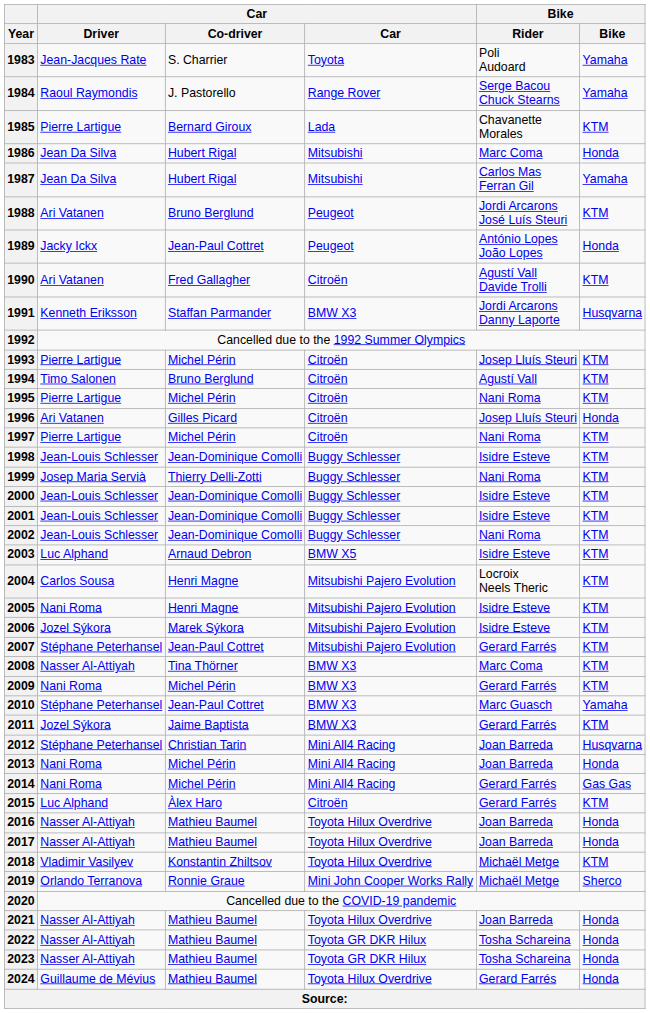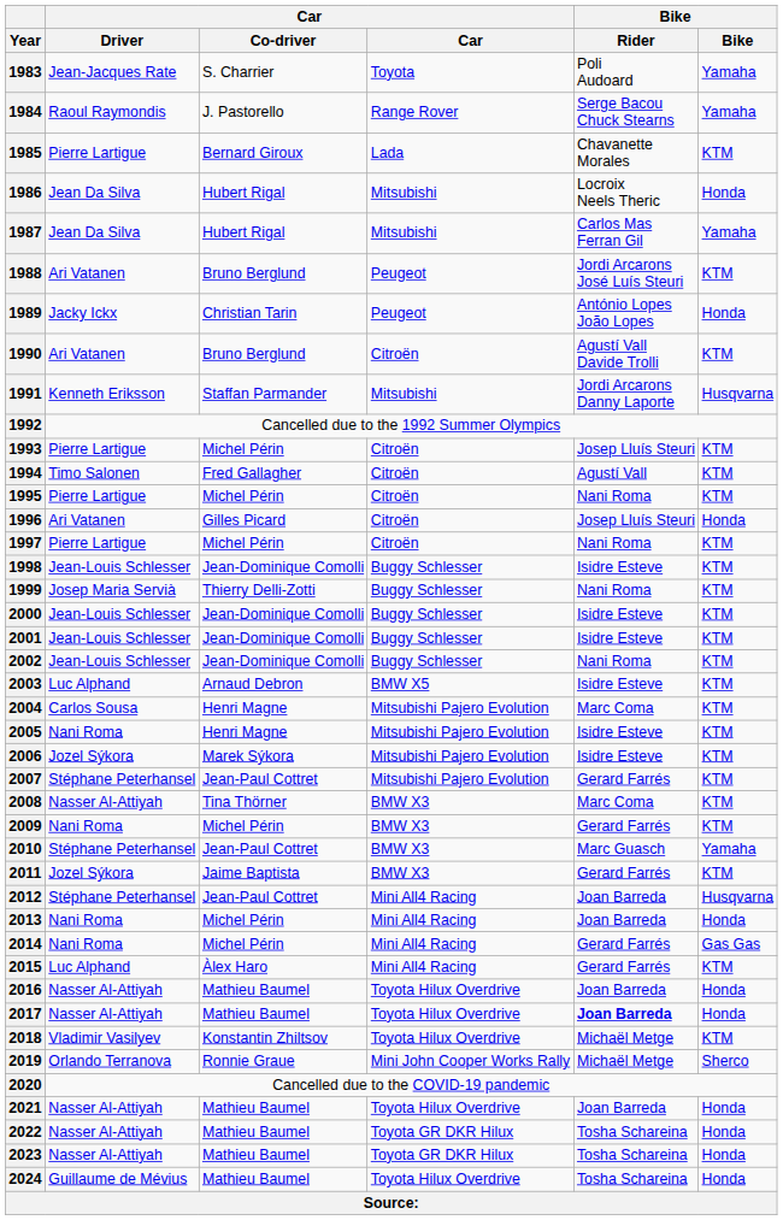 <table class="wikitable">
 <tr>
 <th></th>
 <th colspan=3>Car</th>
 <th colspan=2>Bike</th>
 </tr>
 <tr>
 <th>Year</th>
 <th>Driver</th>
 <th>Co-driver</th>
 <th>Car</th>
 <th>Rider</th>
 <th>Bike</th>
 </tr>
 <tr>
 <th>1983</th>
 <td> <a href='#'>Jean-Jacques Rate</a></td>
 <td> S. Charrier</td>
 <td><a href='#'>Toyota</a></td>
 <td> Poli<br> Audoard</td>
 <td><a href='#'>Yamaha</a></td>
 </tr>
 <tr>
 <th>1984</th>
 <td> <a href='#'>Raoul Raymondis</a></td>
 <td> J. Pastorello</td>
 <td><a href='#'>Range Rover</a></td>
 <td> <a href='#'>Serge Bacou</a><br> <a href='#'>Chuck Stearns</a></td>
 <td><a href='#'>Yamaha</a></td>
 </tr>
 <tr>
 <th>1985</th>
 <td> <a href='#'>Pierre Lartigue</a></td>
 <td> <a href='#'>Bernard Giroux</a></td>
 <td><a href='#'>Lada</a></td>
 <td> Chavanette<br> Morales</td>
 <td><a href='#'>KTM</a></td>
 </tr>
 <tr>
 <th>1986</th>
 <td> <a href='#'>Jean Da Silva</a></td>
 <td> <a href='#'>Hubert Rigal</a></td>
 <td><a href='#'>Mitsubishi</a></td>
-<td> <a href='#'>Marc Coma</a></td>
+<td> Locroix<br> Neels Theric</td>
 <td><a href='#'>Honda</a></td>
 </tr>
 <tr>
 <th>1987</th>
 <td> <a href='#'>Jean Da Silva</a></td>
 <td> <a href='#'>Hubert Rigal</a></td>
 <td><a href='#'>Mitsubishi</a></td>
 <td> <a href='#'>Carlos Mas</a><br> <a href='#'>Ferran Gil</a></td>
 <td><a href='#'>Yamaha</a></td>
 </tr>
 <tr>
 <th>1988</th>
 <td> <a href='#'>Ari Vatanen</a></td>
 <td> <a href='#'>Bruno Berglund</a></td>
 <td><a href='#'>Peugeot</a></td>
 <td> <a href='#'>Jordi Arcarons</a><br> <a href='#'>José Luís Steuri</a></td>
 <td><a href='#'>KTM</a></td>
 </tr>
 <tr>
 <th>1989</th>
 <td> <a href='#'>Jacky Ickx</a></td>
-<td> <a href='#'>Jean-Paul Cottret</a></td>
+<td> <a href='#'>Christian Tarin</a></td>
 <td><a href='#'>Peugeot</a></td>
 <td> <a href='#'>António Lopes</a><br> <a href='#'>João Lopes</a></td>
 <td><a href='#'>Honda</a></td>
 </tr>
 <tr>
 <th>1990</th>
 <td> <a href='#'>Ari Vatanen</a></td>
-<td> <a href='#'>Fred Gallagher</a></td>
+<td> <a href='#'>Bruno Berglund</a></td>
 <td><a href='#'>Citroën</a></td>
 <td> <a href='#'>Agustí Vall</a><br> <a href='#'>Davide Trolli</a></td>
 <td><a href='#'>KTM</a></td>
 </tr>
 <tr>
 <th>1991</th>
 <td> <a href='#'>Kenneth Eriksson</a></td>
 <td> <a href='#'>Staffan Parmander</a></td>
-<td><a href='#'>BMW X3</a></td>
+<td><a href='#'>Mitsubishi</a></td>
 <td> <a href='#'>Jordi Arcarons</a><br> <a href='#'>Danny Laporte</a></td>
 <td><a href='#'>Husqvarna</a></td>
 </tr>
 <tr>
 <th>1992</th>
 <td align=center colspan=5>Cancelled due to the <a href='#'>1992 Summer Olympics</a></td>
 </tr>
 <tr>
 <th>1993</th>
 <td> <a href='#'>Pierre Lartigue</a></td>
 <td> <a href='#'>Michel Périn</a></td>
 <td><a href='#'>Citroën</a></td>
 <td> <a href='#'>Josep Lluís Steuri</a></td>
 <td><a href='#'>KTM</a></td>
 </tr>
 <tr>
 <th>1994</th>
 <td> <a href='#'>Timo Salonen</a></td>
-<td> <a href='#'>Bruno Berglund</a></td>
+<td> <a href='#'>Fred Gallagher</a></td>
 <td><a href='#'>Citroën</a></td>
 <td> <a href='#'>Agustí Vall</a></td>
 <td><a href='#'>KTM</a></td>
 </tr>
 <tr>
 <th>1995</th>
 <td> <a href='#'>Pierre Lartigue</a></td>
 <td> <a href='#'>Michel Périn</a></td>
 <td><a href='#'>Citroën</a></td>
 <td> <a href='#'>Nani Roma</a></td>
 <td><a href='#'>KTM</a></td>
 </tr>
 <tr>
 <th>1996</th>
 <td> <a href='#'>Ari Vatanen</a></td>
 <td> <a href='#'>Gilles Picard</a></td>
 <td><a href='#'>Citroën</a></td>
 <td> <a href='#'>Josep Lluís Steuri</a></td>
 <td><a href='#'>Honda</a></td>
 </tr>
 <tr>
 <th>1997</th>
 <td> <a href='#'>Pierre Lartigue</a></td>
 <td> <a href='#'>Michel Périn</a></td>
 <td><a href='#'>Citroën</a></td>
 <td> <a href='#'>Nani Roma</a></td>
 <td><a href='#'>KTM</a></td>
 </tr>
 <tr>
 <th>1998</th>
 <td> <a href='#'>Jean-Louis Schlesser</a></td>
 <td> <a href='#'>Jean-Dominique Comolli</a></td>
 <td><a href='#'>Buggy Schlesser</a></td>
 <td> <a href='#'>Isidre Esteve</a></td>
 <td><a href='#'>KTM</a></td>
 </tr>
 <tr>
 <th>1999</th>
 <td> <a href='#'>Josep Maria Servià</a></td>
 <td> <a href='#'>Thierry Delli-Zotti</a></td>
 <td><a href='#'>Buggy Schlesser</a></td>
 <td> <a href='#'>Nani Roma</a></td>
 <td><a href='#'>KTM</a></td>
 </tr>
 <tr>
 <th>2000</th>
 <td> <a href='#'>Jean-Louis Schlesser</a></td>
 <td> <a href='#'>Jean-Dominique Comolli</a></td>
 <td><a href='#'>Buggy Schlesser</a></td>
 <td> <a href='#'>Isidre Esteve</a></td>
 <td><a href='#'>KTM</a></td>
 </tr>
 <tr>
 <th>2001</th>
 <td> <a href='#'>Jean-Louis Schlesser</a></td>
 <td> <a href='#'>Jean-Dominique Comolli</a></td>
 <td><a href='#'>Buggy Schlesser</a></td>
 <td> <a href='#'>Isidre Esteve</a></td>
 <td><a href='#'>KTM</a></td>
 </tr>
 <tr>
 <th>2002</th>
 <td> <a href='#'>Jean-Louis Schlesser</a></td>
 <td> <a href='#'>Jean-Dominique Comolli</a></td>
 <td><a href='#'>Buggy Schlesser</a></td>
 <td> <a href='#'>Nani Roma</a></td>
 <td><a href='#'>KTM</a></td>
 </tr>
 <tr>
 <th>2003</th>
 <td> <a href='#'>Luc Alphand</a></td>
 <td> <a href='#'>Arnaud Debron</a></td>
 <td><a href='#'>BMW X5</a></td>
 <td> <a href='#'>Isidre Esteve</a></td>
 <td><a href='#'>KTM</a></td>
 </tr>
 <tr>
 <th>2004</th>
 <td> <a href='#'>Carlos Sousa</a></td>
 <td> <a href='#'>Henri Magne</a></td>
 <td><a href='#'>Mitsubishi Pajero Evolution</a></td>
-<td> Locroix<br> Neels Theric</td>
+<td> <a href='#'>Marc Coma</a></td>
 <td><a href='#'>KTM</a></td>
 </tr>
 <tr>
 <th>2005</th>
 <td> <a href='#'>Nani Roma</a></td>
 <td> <a href='#'>Henri Magne</a></td>
 <td><a href='#'>Mitsubishi Pajero Evolution</a></td>
 <td> <a href='#'>Isidre Esteve</a></td>
 <td><a href='#'>KTM</a></td>
 </tr>
 <tr>
 <th>2006</th>
 <td> <a href='#'>Jozel Sýkora</a></td>
 <td> <a href='#'>Marek Sýkora</a></td>
 <td><a href='#'>Mitsubishi Pajero Evolution</a></td>
 <td> <a href='#'>Isidre Esteve</a></td>
 <td><a href='#'>KTM</a></td>
 </tr>
 <tr>
 <th>2007</th>
 <td> <a href='#'>Stéphane Peterhansel</a></td>
 <td> <a href='#'>Jean-Paul Cottret</a></td>
 <td><a href='#'>Mitsubishi Pajero Evolution</a></td>
 <td> <a href='#'>Gerard Farrés</a></td>
 <td><a href='#'>KTM</a></td>
 </tr>
 <tr>
 <th>2008</th>
 <td> <a href='#'>Nasser Al-Attiyah</a></td>
 <td> <a href='#'>Tina Thörner</a></td>
 <td><a href='#'>BMW X3</a></td>
 <td> <a href='#'>Marc Coma</a></td>
 <td><a href='#'>KTM</a></td>
 </tr>
 <tr>
 <th>2009</th>
 <td> <a href='#'>Nani Roma</a></td>
 <td> <a href='#'>Michel Périn</a></td>
 <td><a href='#'>BMW X3</a></td>
 <td> <a href='#'>Gerard Farrés</a></td>
 <td><a href='#'>KTM</a></td>
 </tr>
 <tr>
 <th>2010</th>
 <td> <a href='#'>Stéphane Peterhansel</a></td>
 <td> <a href='#'>Jean-Paul Cottret</a></td>
 <td><a href='#'>BMW X3</a></td>
 <td> <a href='#'>Marc Guasch</a></td>
 <td><a href='#'>Yamaha</a></td>
 </tr>
 <tr>
 <th>2011</th>
 <td> <a href='#'>Jozel Sýkora</a></td>
 <td> <a href='#'>Jaime Baptista</a></td>
 <td><a href='#'>BMW X3</a></td>
 <td> <a href='#'>Gerard Farrés</a></td>
 <td><a href='#'>KTM</a></td>
 </tr>
 <tr>
 <th>2012</th>
 <td> <a href='#'>Stéphane Peterhansel</a></td>
-<td> <a href='#'>Christian Tarin</a></td>
+<td> <a href='#'>Jean-Paul Cottret</a></td>
 <td><a href='#'>Mini All4 Racing</a></td>
 <td> <a href='#'>Joan Barreda</a></td>
 <td><a href='#'>Husqvarna</a></td>
 </tr>
 <tr>
 <th>2013</th>
 <td> <a href='#'>Nani Roma</a></td>
 <td> <a href='#'>Michel Périn</a></td>
 <td><a href='#'>Mini All4 Racing</a></td>
 <td> <a href='#'>Joan Barreda</a></td>
 <td><a href='#'>Honda</a></td>
 </tr>
 <tr>
 <th>2014</th>
 <td> <a href='#'>Nani Roma</a></td>
 <td> <a href='#'>Michel Périn</a></td>
 <td><a href='#'>Mini All4 Racing</a></td>
 <td> <a href='#'>Gerard Farrés</a></td>
 <td><a href='#'>Gas Gas</a></td>
 </tr>
 <tr>
 <th>2015</th>
 <td> <a href='#'>Luc Alphand</a></td>
 <td> <a href='#'>Àlex Haro</a></td>
-<td><a href='#'>Citroën</a></td>
+<td><a href='#'>Mini All4 Racing</a></td>
 <td> <a href='#'>Gerard Farrés</a></td>
 <td><a href='#'>KTM</a></td>
 </tr>
 <tr>
 <th>2016</th>
 <td> <a href='#'>Nasser Al-Attiyah</a></td>
 <td> <a href='#'>Mathieu Baumel</a></td>
 <td><a href='#'>Toyota Hilux Overdrive</a></td>
 <td> <a href='#'>Joan Barreda</a></td>
 <td><a href='#'>Honda</a></td>
 </tr>
 <tr>
 <th>2017</th>
 <td> <a href='#'>Nasser Al-Attiyah</a></td>
 <td> <a href='#'>Mathieu Baumel</a></td>
 <td><a href='#'>Toyota Hilux Overdrive</a></td>
-<td> <a href='#'>Joan Barreda</a></td>
+<td><strong> <a href='#'>Joan Barreda</a></strong></td>
 <td><a href='#'>Honda</a></td>
 </tr>
 <tr>
 <th>2018</th>
 <td> <a href='#'>Vladimir Vasilyev</a></td>
 <td> <a href='#'>Konstantin Zhiltsov</a></td>
 <td><a href='#'>Toyota Hilux Overdrive</a></td>
 <td> <a href='#'>Michaël Metge</a></td>
 <td><a href='#'>KTM</a></td>
 </tr>
 <tr>
 <th>2019</th>
 <td> <a href='#'>Orlando Terranova</a></td>
 <td> <a href='#'>Ronnie Graue</a></td>
 <td><a href='#'>Mini John Cooper Works Rally</a></td>
 <td> <a href='#'>Michaël Metge</a></td>
 <td><a href='#'>Sherco</a></td>
 </tr>
 <tr>
 <th>2020</th>
 <td align=center colspan=5>Cancelled due to the <a href='#'>COVID-19 pandemic</a></td>
 </tr>
 <tr>
 <th>2021</th>
 <td> <a href='#'>Nasser Al-Attiyah</a></td>
 <td> <a href='#'>Mathieu Baumel</a></td>
 <td><a href='#'>Toyota Hilux Overdrive</a></td>
 <td> <a href='#'>Joan Barreda</a></td>
 <td><a href='#'>Honda</a></td>
 </tr>
 <tr>
 <th>2022</th>
 <td> <a href='#'>Nasser Al-Attiyah</a></td>
 <td> <a href='#'>Mathieu Baumel</a></td>
 <td><a href='#'>Toyota GR DKR Hilux</a></td>
 <td> <a href='#'>Tosha Schareina</a></td>
 <td><a href='#'>Honda</a></td>
 </tr>
 <tr>
 <th>2023</th>
 <td> <a href='#'>Nasser Al-Attiyah</a></td>
 <td> <a href='#'>Mathieu Baumel</a></td>
 <td><a href='#'>Toyota GR DKR Hilux</a></td>
 <td> <a href='#'>Tosha Schareina</a></td>
 <td><a href='#'>Honda</a></td>
 </tr>
 <tr>
 <th>2024</th>
 <td> <a href='#'>Guillaume de Mévius</a></td>
 <td> <a href='#'>Mathieu Baumel</a></td>
 <td><a href='#'>Toyota Hilux Overdrive</a></td>
-<td> <a href='#'>Gerard Farrés</a></td>
+<td> <a href='#'>Tosha Schareina</a></td>
 <td><a href='#'>Honda</a></td>
 </tr>
 <tr>
 <th colspan=6>Source:</th>
 </tr>
 </table>
